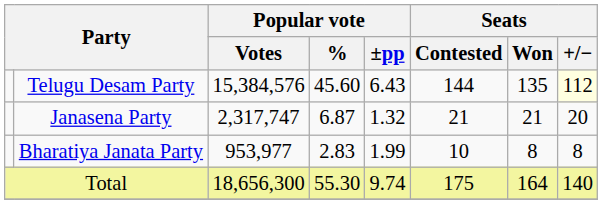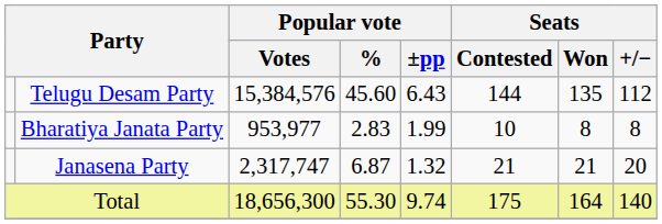 <table class="wikitable sortable" style="text-align:center;">
 <tr>
 <th colspan="2" rowspan="2">Party</th>
 <th colspan="3">Popular vote</th>
 <th colspan="3">Seats</th>
 </tr>
 <tr>
 <th>Votes</th>
 <th>%</th>
 <th>±<a href='#'>pp</a></th>
 <th>Contested</th>
 <th>Won</th>
 <th><strong>+/−</strong></th>
 </tr>
 <tr>
 <td></td>
 <td><a href='#'>Telugu Desam Party</a></td>
 <td>15,384,576</td>
 <td>45.60</td>
 <td> 6.43</td>
 <td>144</td>
 <td>135</td>
-<td style="background: lightyellow;">112</td>
+<td>112</td>
+</tr>
+<tr>
+<td></td>
+<td><a href='#'>Bharatiya Janata Party</a></td>
+<td>953,977</td>
+<td>2.83</td>
+<td> 1.99</td>
+<td>10</td>
+<td>8</td>
+<td> 8</td>
 </tr>
 <tr>
 <td></td>
 <td><a href='#'>Janasena Party</a></td>
 <td>2,317,747</td>
 <td>6.87</td>
 <td> 1.32</td>
 <td>21</td>
 <td>21</td>
 <td> 20</td>
-</tr>
-<tr>
-<td></td>
-<td><a href='#'>Bharatiya Janata Party</a></td>
-<td>953,977</td>
-<td>2.83</td>
-<td> 1.99</td>
-<td>10</td>
-<td>8</td>
-<td> 8</td>
 </tr>
 <tr>
 <td colspan="2"style="background:#f3f6a0">Total</td>
 <td style="background:#f3f6a0">18,656,300</td>
 <td style="background:#f3f6a0">55.30</td>
 <td style="background:#f3f6a0">9.74</td>
 <td style="background:#f3f6a0">175</td>
 <td style="background:#f3f6a0">164</td>
 <td style="background:#f3f6a0">140</td>
 </tr>
 <tr>
 </tr>
 </table>
